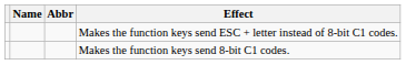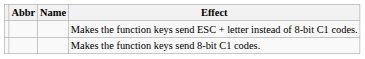 <table class="wikitable">
 <tr>
 <th></th>
+<th>Abbr</th>
 <th>Name</th>
-<th>Abbr</th>
 <th>Effect</th>
 </tr>
 <tr id=ACS6>
 <td></td>
 <td></td>
 <td></td>
 <td>Makes the function keys send ESC + letter instead of 8-bit C1 codes.</td>
 </tr>
 <tr id=ACS7>
 <td></td>
 <td></td>
 <td></td>
 <td>Makes the function keys send 8-bit C1 codes.</td>
 </tr>
 </table>
